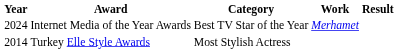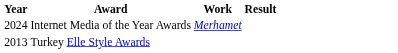 <table class="sortable" class="wikitable">
 <tr>
 <th>Year</th>
 <th>Award</th>
-<th>Category</th>
 <th>Work</th>
 <th>Result</th>
 </tr>
 <tr>
 <td>2024</td>
 <td>Internet Media of the Year Awards</td>
-<td>Best TV Star of the Year</td>
 <td><em><a href='#'>Merhamet</a></em></td>
 <td></td>
 </tr>
 <tr>
-<td>2014</td>
+<td>2013</td>
 <td>Turkey <a href='#'>Elle Style Awards</a></td>
-<td>Most Stylish Actress</td>
 <td></td>
 <td></td>
 </tr>
 </table>
